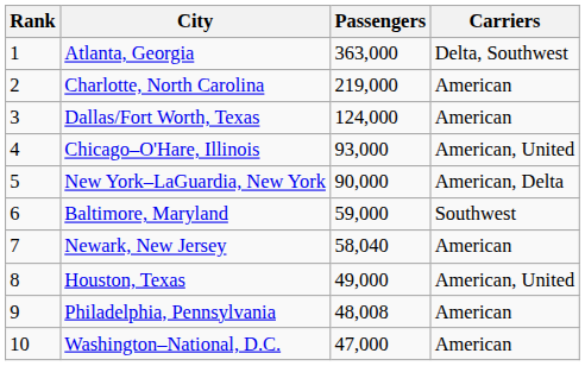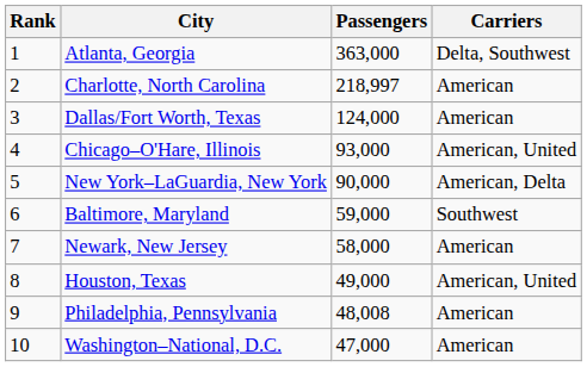 <table class="wikitable sortable" style="font-size: 95%" width= align=>
 <tr>
 <th>Rank</th>
 <th>City</th>
 <th>Passengers</th>
 <th>Carriers</th>
 </tr>
 <tr>
 <td>1</td>
 <td> <a href='#'>Atlanta, Georgia</a></td>
 <td>363,000</td>
 <td>Delta, Southwest</td>
 </tr>
 <tr>
 <td>2</td>
 <td> <a href='#'>Charlotte, North Carolina</a></td>
-<td>219,000</td>
+<td>218,997</td>
 <td>American</td>
 </tr>
 <tr>
 <td>3</td>
 <td> <a href='#'>Dallas/Fort Worth, Texas</a></td>
 <td>124,000</td>
 <td>American</td>
 </tr>
 <tr>
 <td>4</td>
 <td> <a href='#'>Chicago–O'Hare, Illinois</a></td>
 <td>93,000</td>
 <td>American, United</td>
 </tr>
 <tr>
 <td>5</td>
 <td> <a href='#'>New York–LaGuardia, New York</a></td>
 <td>90,000</td>
 <td>American, Delta</td>
 </tr>
 <tr>
 <td>6</td>
 <td> <a href='#'>Baltimore, Maryland</a></td>
 <td>59,000</td>
 <td>Southwest</td>
 </tr>
 <tr>
 <td>7</td>
 <td> <a href='#'>Newark, New Jersey</a></td>
-<td>58,040</td>
+<td>58,000</td>
 <td>American</td>
 </tr>
 <tr>
 <td>8</td>
 <td> <a href='#'>Houston, Texas</a></td>
 <td>49,000</td>
 <td>American, United</td>
 </tr>
 <tr>
 <td>9</td>
 <td> <a href='#'>Philadelphia, Pennsylvania</a></td>
 <td>48,008</td>
 <td>American</td>
 </tr>
 <tr>
 <td>10</td>
 <td> <a href='#'>Washington–National, D.C.</a></td>
 <td>47,000</td>
 <td>American</td>
 </tr>
 </table>
